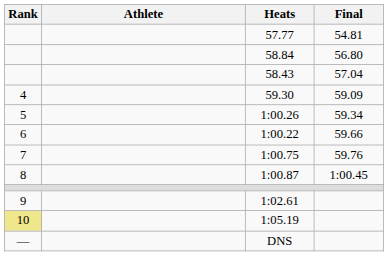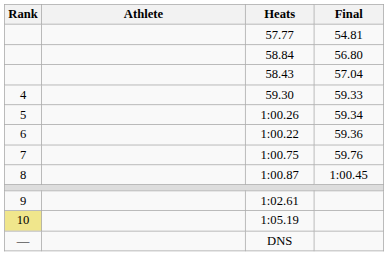 <table class=wikitable style="text-align:center">
 <tr>
 <th width=40>Rank</th>
 <th width=250>Athlete</th>
 <th width=80>Heats</th>
 <th width=80>Final</th>
 </tr>
 <tr>
 <td></td>
 <td align=left></td>
 <td>57.77</td>
 <td>54.81</td>
 </tr>
 <tr>
 <td></td>
 <td align=left></td>
 <td>58.84</td>
 <td>56.80</td>
 </tr>
 <tr>
 <td></td>
 <td align=left></td>
 <td>58.43</td>
 <td>57.04</td>
 </tr>
 <tr>
 <td>4</td>
 <td align=left></td>
 <td>59.30</td>
-<td>59.09</td>
+<td>59.33</td>
 </tr>
 <tr>
 <td>5</td>
 <td align=left></td>
 <td>1:00.26</td>
 <td>59.34</td>
 </tr>
 <tr>
 <td>6</td>
 <td align=left></td>
 <td>1:00.22</td>
-<td>59.66</td>
+<td>59.36</td>
 </tr>
 <tr>
 <td>7</td>
 <td align=left></td>
 <td>1:00.75</td>
 <td>59.76</td>
 </tr>
 <tr>
 <td>8</td>
 <td align=left></td>
 <td>1:00.87</td>
 <td>1:00.45</td>
 </tr>
 <tr bgcolor=#DDDDDD>
 <td colspan=4></td>
 </tr>
 <tr>
 <td>9</td>
 <td align=left></td>
 <td>1:02.61</td>
 <td></td>
 </tr>
 <tr>
 <td style="background: khaki;">10</td>
 <td align=left></td>
 <td>1:05.19</td>
 <td></td>
 </tr>
 <tr>
 <td>—</td>
 <td align=left></td>
 <td>DNS</td>
 <td></td>
 </tr>
 </table>
